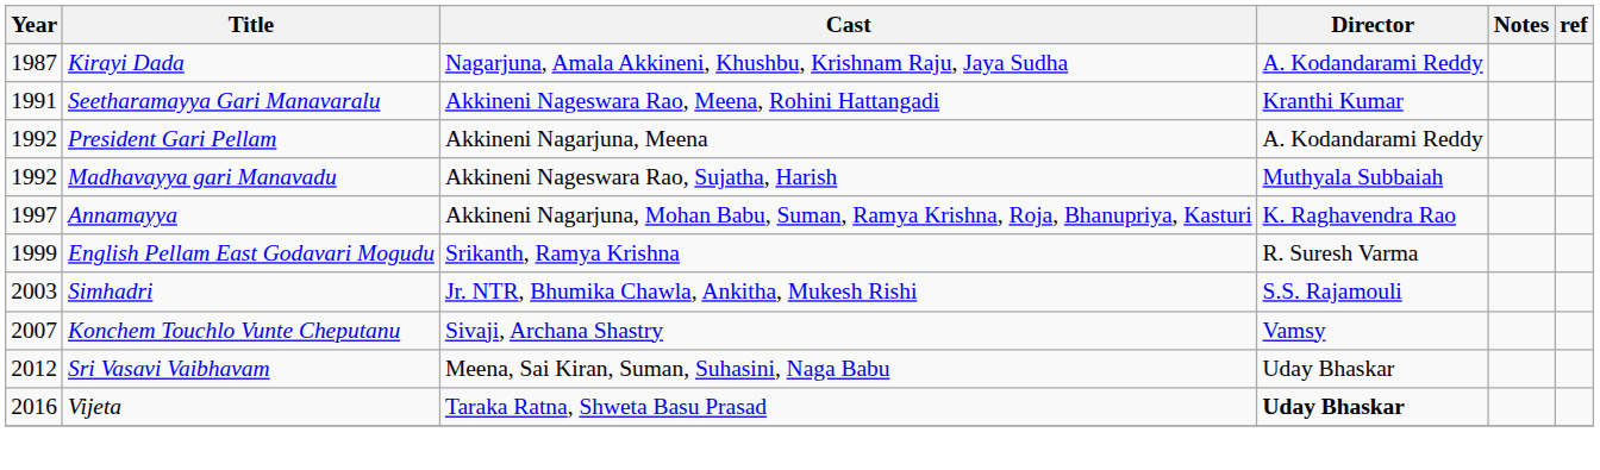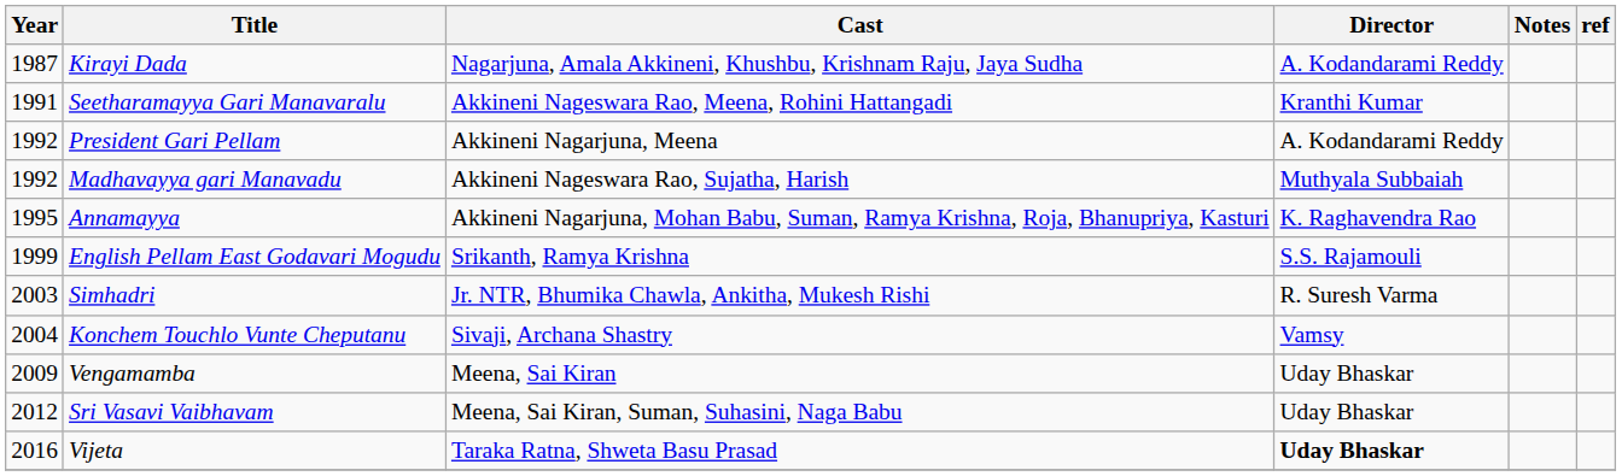 <table class="wikitable" style="font-size: 95%;">
 <tr>
 <th>Year</th>
 <th>Title</th>
 <th>Cast</th>
 <th>Director</th>
 <th>Notes</th>
 <th>ref</th>
 </tr>
 <tr>
 <td>1987</td>
 <td><em><a href='#'>Kirayi Dada</a></em></td>
 <td><a href='#'>Nagarjuna</a>, <a href='#'>Amala Akkineni</a>, <a href='#'>Khushbu</a>, <a href='#'>Krishnam Raju</a>, <a href='#'>Jaya Sudha</a></td>
 <td><a href='#'>A. Kodandarami Reddy</a></td>
 <td></td>
 <td></td>
 </tr>
 <tr>
 <td>1991</td>
 <td><em><a href='#'>Seetharamayya Gari Manavaralu</a></em></td>
 <td><a href='#'>Akkineni Nageswara Rao</a>, <a href='#'>Meena</a>, <a href='#'>Rohini Hattangadi</a></td>
 <td><a href='#'>Kranthi Kumar</a></td>
 <td></td>
 <td></td>
 </tr>
 <tr>
 <td>1992</td>
 <td><em><a href='#'>President Gari Pellam</a></em></td>
 <td>Akkineni Nagarjuna, Meena</td>
 <td>A. Kodandarami Reddy</td>
 <td></td>
 <td></td>
 </tr>
 <tr>
 <td>1992</td>
 <td><em><a href='#'>Madhavayya gari Manavadu</a></em></td>
 <td>Akkineni Nageswara Rao, <a href='#'>Sujatha</a>, <a href='#'>Harish</a></td>
 <td><a href='#'>Muthyala Subbaiah</a></td>
 <td></td>
 <td></td>
 </tr>
 <tr>
-<td>1997</td>
+<td>1995</td>
 <td><em><a href='#'>Annamayya</a></em></td>
 <td>Akkineni Nagarjuna, <a href='#'>Mohan Babu</a>, <a href='#'>Suman</a>, <a href='#'>Ramya Krishna</a>, <a href='#'>Roja</a>, <a href='#'>Bhanupriya</a>, <a href='#'>Kasturi</a></td>
 <td><a href='#'>K. Raghavendra Rao</a></td>
 <td></td>
 <td></td>
 </tr>
 <tr>
 <td>1999</td>
 <td><em><a href='#'>English Pellam East Godavari Mogudu</a></em></td>
 <td><a href='#'>Srikanth</a>, <a href='#'>Ramya Krishna</a></td>
-<td>R. Suresh Varma</td>
+<td><a href='#'>S.S. Rajamouli</a></td>
 <td></td>
 <td></td>
 </tr>
 <tr>
 <td>2003</td>
 <td><em><a href='#'>Simhadri</a></em></td>
 <td><a href='#'>Jr. NTR</a>, <a href='#'>Bhumika Chawla</a>, <a href='#'>Ankitha</a>, <a href='#'>Mukesh Rishi</a></td>
-<td><a href='#'>S.S. Rajamouli</a></td>
+<td>R. Suresh Varma</td>
 <td></td>
 <td></td>
 </tr>
 <tr>
-<td>2007</td>
+<td>2004</td>
 <td><em><a href='#'>Konchem Touchlo Vunte Cheputanu</a></em></td>
 <td><a href='#'>Sivaji</a>, <a href='#'>Archana Shastry</a></td>
 <td><a href='#'>Vamsy</a></td>
+<td></td>
+<td></td>
+</tr>
+<tr>
+<td>2009</td>
+<td><em>Vengamamba</em></td>
+<td>Meena, <a href='#'>Sai Kiran</a></td>
+<td>Uday Bhaskar</td>
 <td></td>
 <td></td>
 </tr>
 <tr>
 <td>2012</td>
 <td><em><a href='#'>Sri Vasavi Vaibhavam</a></em></td>
 <td>Meena, Sai Kiran, Suman, <a href='#'>Suhasini</a>, <a href='#'>Naga Babu</a></td>
 <td>Uday Bhaskar</td>
 <td></td>
 <td></td>
 </tr>
 <tr>
 <td>2016</td>
 <td><em>Vijeta</em></td>
 <td><a href='#'>Taraka Ratna</a>, <a href='#'>Shweta Basu Prasad</a></td>
 <td><strong>Uday Bhaskar</strong></td>
 <td></td>
 <td></td>
 </tr>
 <tr>
 </tr>
 </table>
